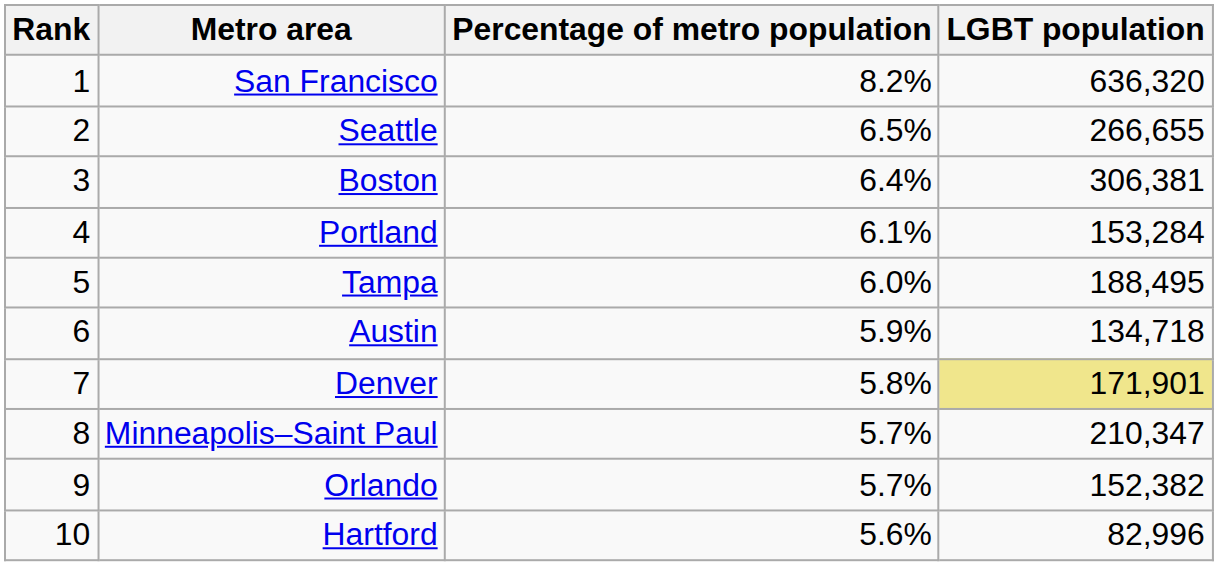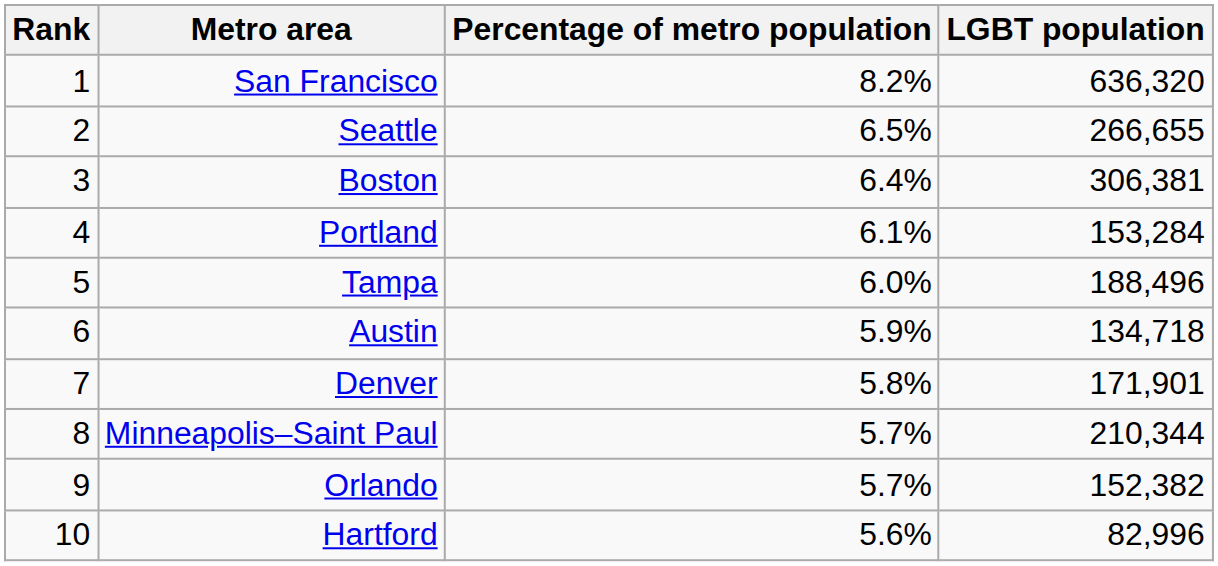 <table class="wikitable" style="text-align:right;">
 <tr>
 <th>Rank</th>
 <th>Metro area</th>
 <th>Percentage of metro population</th>
 <th>LGBT population</th>
 </tr>
 <tr>
 <td>1</td>
 <td><a href='#'>San Francisco</a></td>
 <td>8.2%</td>
 <td>636,320</td>
 </tr>
 <tr>
 <td>2</td>
 <td><a href='#'>Seattle</a></td>
 <td>6.5%</td>
 <td>266,655</td>
 </tr>
 <tr>
 <td>3</td>
 <td><a href='#'>Boston</a></td>
 <td>6.4%</td>
 <td>306,381</td>
 </tr>
 <tr>
 <td>4</td>
 <td><a href='#'>Portland</a></td>
 <td>6.1%</td>
 <td>153,284</td>
 </tr>
 <tr>
 <td>5</td>
 <td><a href='#'>Tampa</a></td>
 <td>6.0%</td>
-<td>188,495</td>
+<td>188,496</td>
 </tr>
 <tr>
 <td>6</td>
 <td><a href='#'>Austin</a></td>
 <td>5.9%</td>
 <td>134,718</td>
 </tr>
 <tr>
 <td>7</td>
 <td><a href='#'>Denver</a></td>
 <td>5.8%</td>
-<td style="background: khaki;">171,901</td>
+<td>171,901</td>
 </tr>
 <tr>
 <td>8</td>
 <td><a href='#'>Minneapolis–Saint Paul</a></td>
 <td>5.7%</td>
-<td>210,347</td>
+<td>210,344</td>
 </tr>
 <tr>
 <td>9</td>
 <td><a href='#'>Orlando</a></td>
 <td>5.7%</td>
 <td>152,382</td>
 </tr>
 <tr>
 <td>10</td>
 <td><a href='#'>Hartford</a></td>
 <td>5.6%</td>
 <td>82,996</td>
 </tr>
 </table>
